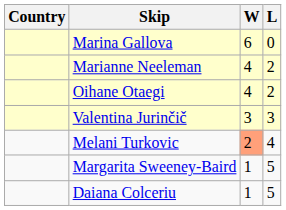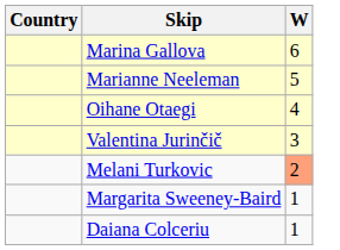 <table class=wikitable>
 <tr>
 <th>Country</th>
 <th>Skip</th>
 <th>W</th>
-<th>L</th>
 </tr>
 <tr bgcolor=#ffffcc>
 <td></td>
 <td><a href='#'>Marina Gallova</a></td>
 <td>6</td>
-<td>0</td>
 </tr>
 <tr bgcolor=#ffffcc>
 <td></td>
 <td><a href='#'>Marianne Neeleman</a></td>
-<td>4</td>
-<td>2</td>
+<td>5</td>
 </tr>
 <tr bgcolor=#ffffcc>
 <td></td>
 <td><a href='#'>Oihane Otaegi</a></td>
 <td>4</td>
-<td>2</td>
 </tr>
 <tr bgcolor=#ffffcc>
 <td></td>
 <td><a href='#'>Valentina Jurinčič</a></td>
-<td>3</td>
 <td>3</td>
 </tr>
 <tr>
 <td></td>
 <td><a href='#'>Melani Turkovic</a></td>
 <td style="background: lightsalmon;">2</td>
-<td>4</td>
 </tr>
 <tr>
 <td></td>
 <td><a href='#'>Margarita Sweeney-Baird</a></td>
 <td>1</td>
-<td>5</td>
 </tr>
 <tr>
 <td></td>
 <td><a href='#'>Daiana Colceriu</a></td>
 <td>1</td>
-<td>5</td>
 </tr>
 </table>
